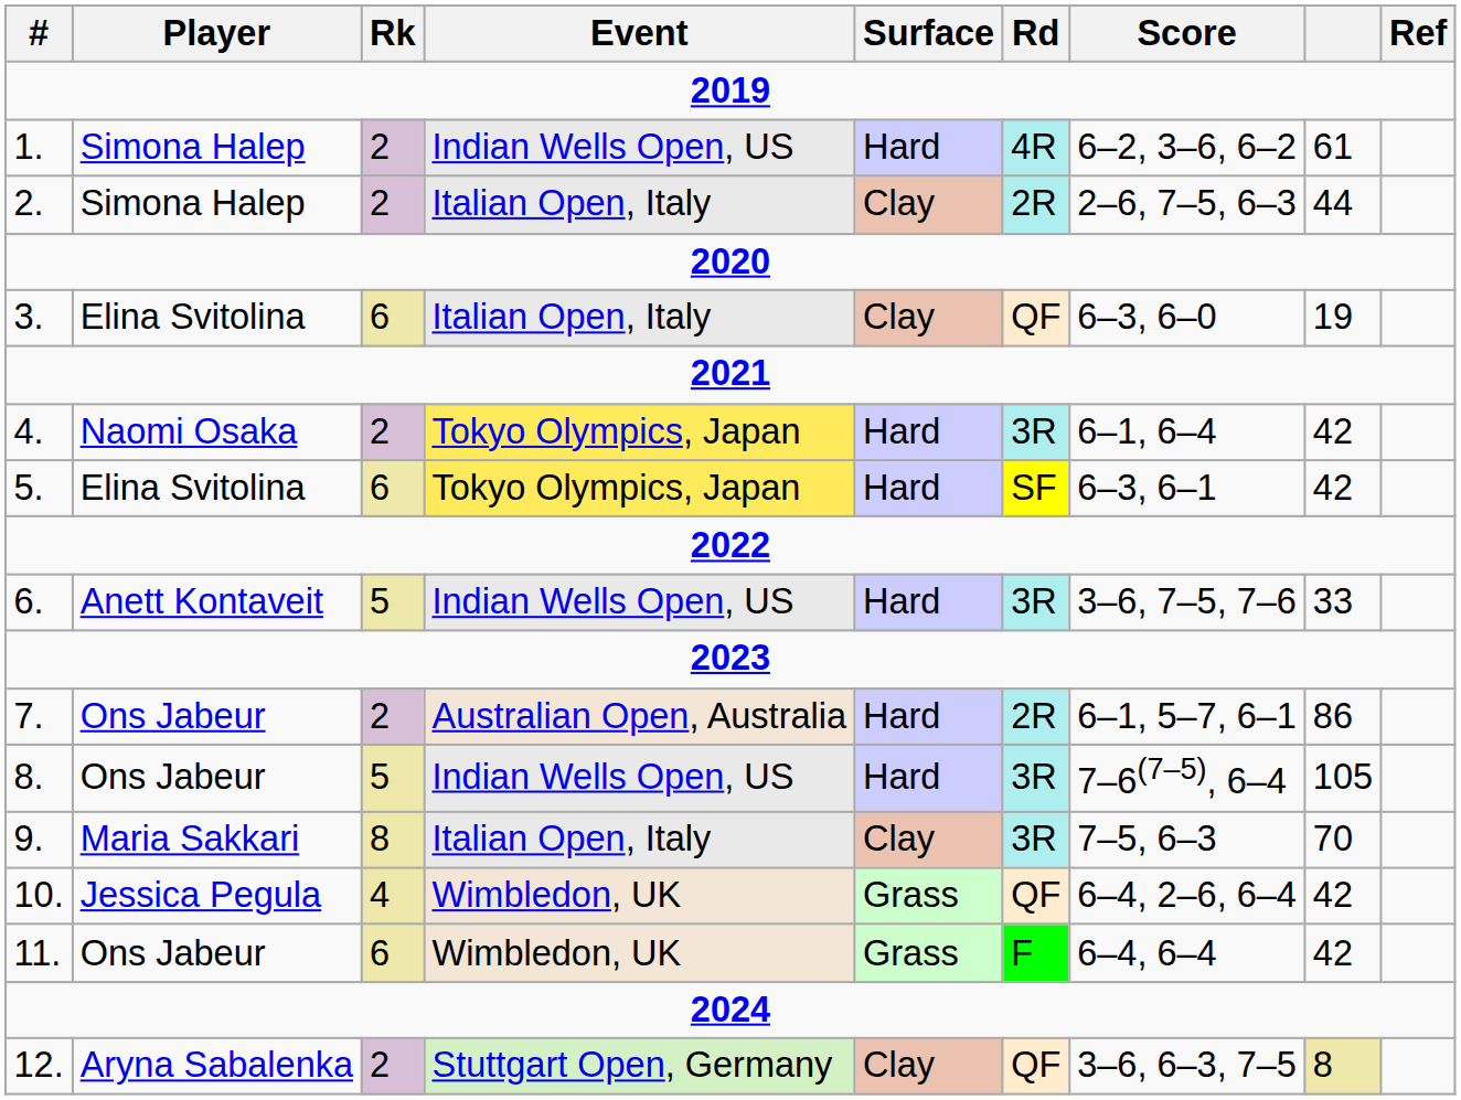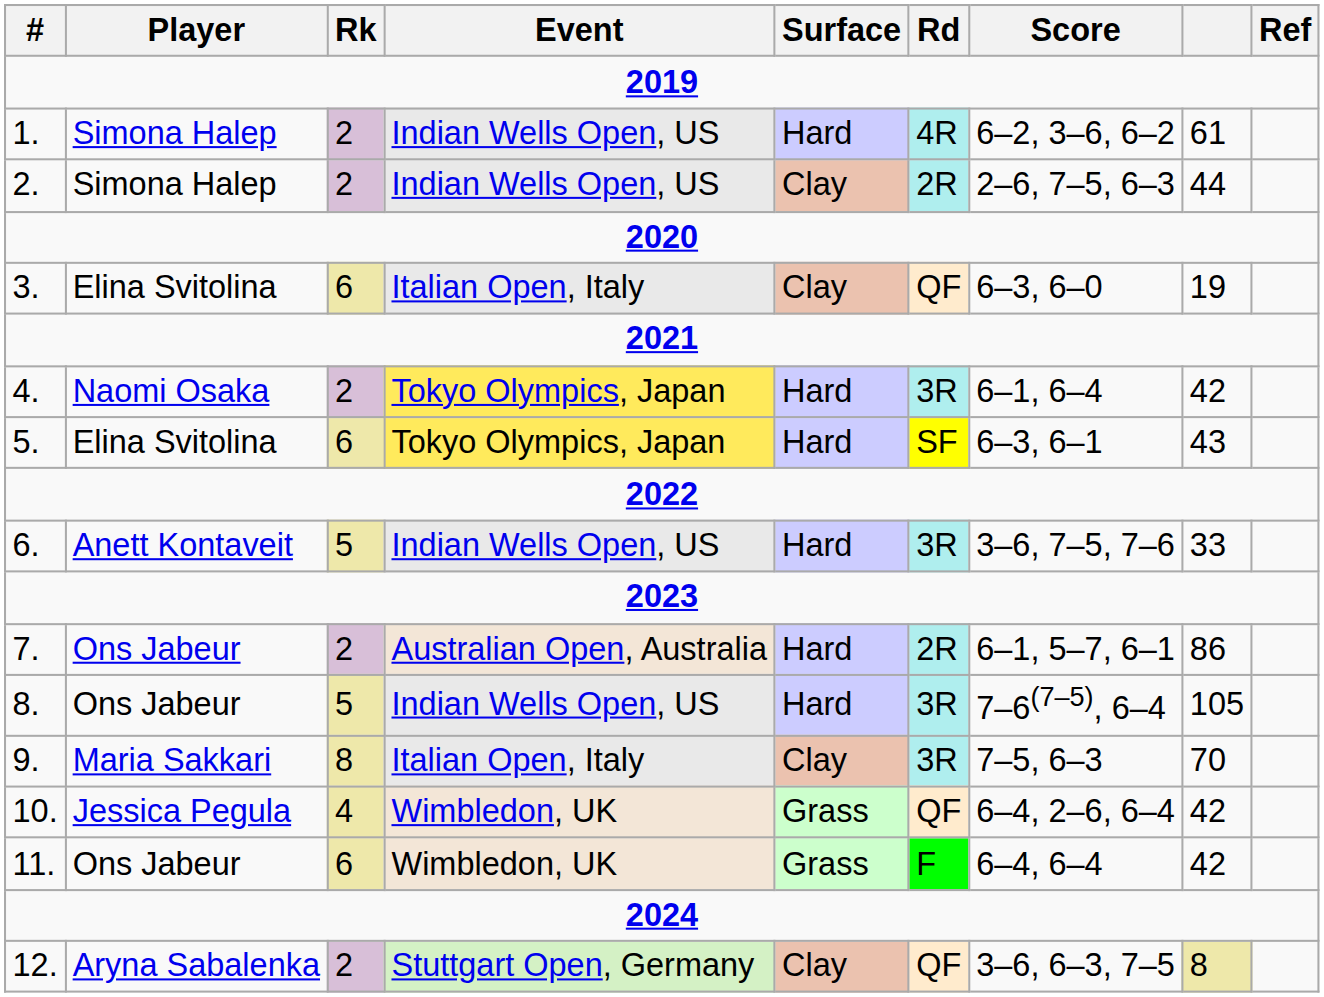 <table class="wikitable sortable">
 <tr>
 <th class=unsortable>#</th>
 <th>Player</th>
 <th>Rk</th>
 <th>Event</th>
 <th>Surface</th>
 <th class=unsortable>Rd</th>
 <th class=unsortable>Score</th>
 <th class=unsortable></th>
 <th class=unsortable>Ref</th>
 </tr>
 <tr>
 <td colspan="9" style="text-align:center"><strong><a href='#'>2019</a></strong></td>
 </tr>
 <tr>
 <td>1.</td>
 <td> <a href='#'>Simona Halep</a></td>
 <td bgcolor=thistle>2</td>
 <td bgcolor=e9e9e9><a href='#'>Indian Wells Open</a>, US</td>
 <td bgcolor=ccccff>Hard</td>
 <td bgcolor=afeeee>4R</td>
 <td>6–2, 3–6, 6–2</td>
 <td>61</td>
 <td></td>
 </tr>
 <tr>
 <td>2.</td>
 <td> Simona Halep</td>
 <td bgcolor=thistle>2</td>
-<td bgcolor=e9e9e9><a href='#'>Italian Open</a>, Italy</td>
+<td bgcolor=e9e9e9><a href='#'>Indian Wells Open</a>, US</td>
 <td bgcolor=ebc2af>Clay</td>
 <td bgcolor=afeeee>2R</td>
 <td>2–6, 7–5, 6–3</td>
 <td>44</td>
 <td></td>
 </tr>
 <tr>
 <td colspan="9" style="text-align:center"><strong><a href='#'>2020</a></strong></td>
 </tr>
 <tr>
 <td>3.</td>
 <td> Elina Svitolina</td>
 <td bgcolor=eee8aa>6</td>
 <td bgcolor=e9e9e9><a href='#'>Italian Open</a>, Italy</td>
 <td bgcolor=ebc2af>Clay</td>
 <td bgcolor=ffebcd>QF</td>
 <td>6–3, 6–0</td>
 <td>19</td>
 <td></td>
 </tr>
 <tr>
 <td colspan="9" style="text-align:center"><strong><a href='#'>2021</a></strong></td>
 </tr>
 <tr>
 <td>4.</td>
 <td> <a href='#'>Naomi Osaka</a></td>
 <td bgcolor=thistle>2</td>
 <td bgcolor=FFEA5C><a href='#'>Tokyo Olympics</a>, Japan</td>
 <td bgcolor=ccccff>Hard</td>
 <td bgcolor=afeeee>3R</td>
 <td>6–1, 6–4</td>
 <td>42</td>
 <td></td>
 </tr>
 <tr>
 <td>5.</td>
 <td> Elina Svitolina</td>
 <td bgcolor=eee8aa>6</td>
 <td bgcolor=FFEA5C>Tokyo Olympics, Japan</td>
 <td bgcolor=ccccff>Hard</td>
 <td bgcolor=yellow>SF</td>
 <td>6–3, 6–1</td>
-<td>42</td>
+<td>43</td>
 <td></td>
 </tr>
 <tr>
 <td colspan="9" align="center"><strong><a href='#'>2022</a></strong></td>
 </tr>
 <tr>
 <td>6.</td>
 <td> <a href='#'>Anett Kontaveit</a></td>
 <td bgcolor=eee8aa>5</td>
 <td bgcolor=e9e9e9><a href='#'>Indian Wells Open</a>, US</td>
 <td bgcolor=#ccf>Hard</td>
 <td bgcolor=afeeee>3R</td>
 <td>3–6, 7–5, 7–6</td>
 <td>33</td>
 <td></td>
 </tr>
 <tr>
 <td colspan="9" align="center"><strong><a href='#'>2023</a></strong></td>
 </tr>
 <tr>
 <td>7.</td>
 <td> <a href='#'>Ons Jabeur</a></td>
 <td bgcolor=thistle>2</td>
 <td bgcolor=f3e6d7><a href='#'>Australian Open</a>, Australia</td>
 <td bgcolor=#ccf>Hard</td>
 <td bgcolor=afeeee>2R</td>
 <td>6–1, 5–7, 6–1</td>
 <td>86</td>
 <td></td>
 </tr>
 <tr>
 <td>8.</td>
 <td> Ons Jabeur</td>
 <td bgcolor=eee8aa>5</td>
 <td bgcolor=e9e9e9><a href='#'>Indian Wells Open</a>, US</td>
 <td bgcolor=#ccf>Hard</td>
 <td bgcolor=afeeee>3R</td>
 <td>7–6<sup>(7–5)</sup>, 6–4</td>
 <td>105</td>
 <td></td>
 </tr>
 <tr>
 <td>9.</td>
 <td> <a href='#'>Maria Sakkari</a></td>
 <td bgcolor=eee8aa>8</td>
 <td bgcolor=e9e9e9><a href='#'>Italian Open</a>, Italy</td>
 <td bgcolor=ebc2af>Clay</td>
 <td bgcolor=afeeee>3R</td>
 <td>7–5, 6–3</td>
 <td>70</td>
 <td></td>
 </tr>
 <tr>
 <td>10.</td>
 <td> <a href='#'>Jessica Pegula</a></td>
 <td bgcolor=eee8aa>4</td>
 <td bgcolor=f3e6d7><a href='#'>Wimbledon</a>, UK</td>
 <td bgcolor=#cfc>Grass</td>
 <td bgcolor=ffebcd>QF</td>
 <td>6–4, 2–6, 6–4</td>
 <td>42</td>
 <td></td>
 </tr>
 <tr>
 <td>11.</td>
 <td> Ons Jabeur</td>
 <td bgcolor=eee8aa>6</td>
 <td bgcolor=f3e6d7>Wimbledon, UK</td>
 <td bgcolor=#cfc>Grass</td>
 <td bgcolor=lime>F</td>
 <td>6–4, 6–4</td>
 <td>42</td>
 <td></td>
 </tr>
 <tr>
 <td colspan="9" style="text-align:center"><strong><a href='#'>2024</a></strong></td>
 </tr>
 <tr>
 <td>12.</td>
 <td> <a href='#'>Aryna Sabalenka</a></td>
 <td bgcolor=thistle>2</td>
 <td bgcolor=d4f1c5><a href='#'>Stuttgart Open</a>, Germany</td>
 <td bgcolor=ebc2af>Clay</td>
 <td bgcolor=ffebcd>QF</td>
 <td>3–6, 6–3, 7–5</td>
 <td bgcolor=eee8aa>8</td>
 <td></td>
 </tr>
 </table>
